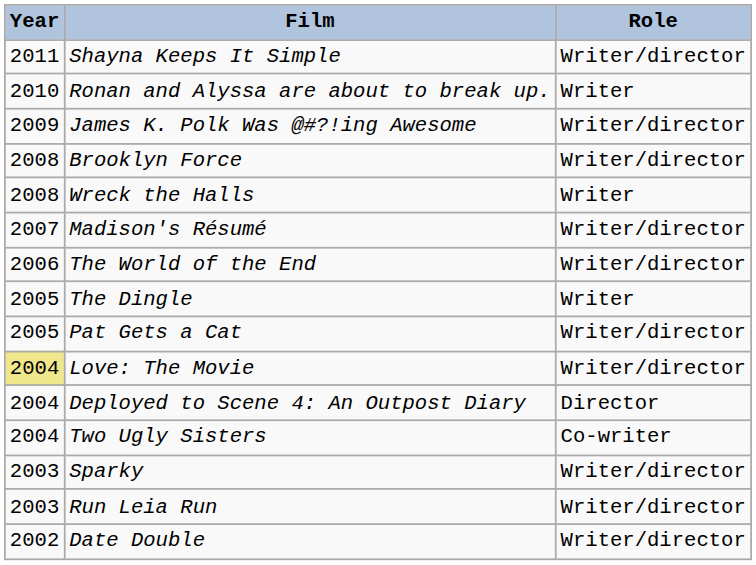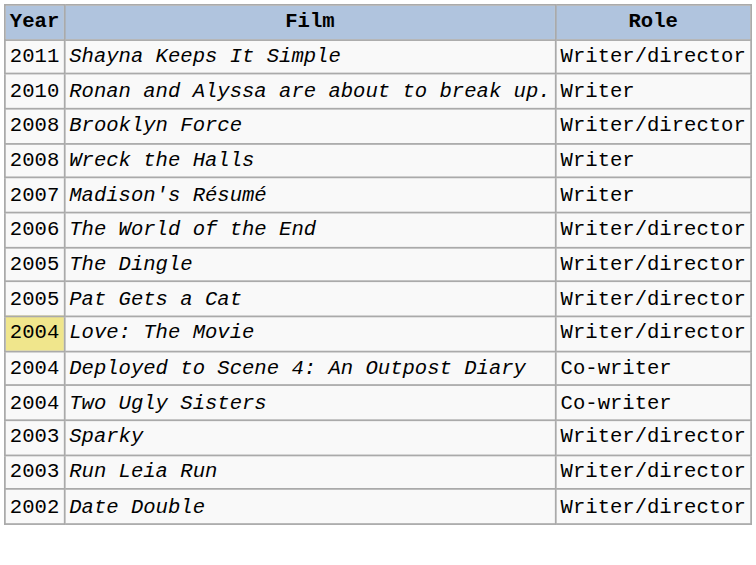 <table class="wikitable" style="font-size:90%">
 <tr style="text-align:center;">
 <th style="background:#B0C4DE;">Year</th>
 <th style="background:#B0C4DE;">Film</th>
 <th style="background:#B0C4DE;">Role</th>
 </tr>
 <tr>
 <td>2011</td>
 <td><em>Shayna Keeps It Simple</em></td>
 <td>Writer/director</td>
 </tr>
 <tr>
 <td>2010</td>
 <td><em>Ronan and Alyssa are about to break up.</em></td>
 <td>Writer</td>
 </tr>
 <tr>
-<td>2009</td>
-<td><em>James K. Polk Was @#?!ing Awesome</em></td>
-<td>Writer/director</td>
-</tr>
-<tr>
 <td>2008</td>
 <td><em>Brooklyn Force</em></td>
 <td>Writer/director</td>
 </tr>
 <tr>
 <td>2008</td>
 <td><em>Wreck the Halls</em></td>
 <td>Writer</td>
 </tr>
 <tr>
 <td>2007</td>
 <td><em>Madison's Résumé</em></td>
-<td>Writer/director</td>
+<td>Writer</td>
 </tr>
 <tr>
 <td>2006</td>
 <td><em>The World of the End</em></td>
 <td>Writer/director</td>
 </tr>
 <tr>
 <td>2005</td>
 <td><em>The Dingle</em></td>
-<td>Writer</td>
+<td>Writer/director</td>
 </tr>
 <tr>
 <td>2005</td>
 <td><em>Pat Gets a Cat</em></td>
 <td>Writer/director</td>
 </tr>
 <tr>
 <td style="background: khaki;">2004</td>
 <td><em>Love: The Movie</em></td>
 <td>Writer/director</td>
 </tr>
 <tr>
 <td>2004</td>
 <td><em>Deployed to Scene 4: An Outpost Diary</em></td>
-<td>Director</td>
+<td>Co-writer</td>
 </tr>
 <tr>
 <td>2004</td>
 <td><em>Two Ugly Sisters</em></td>
 <td>Co-writer</td>
 </tr>
 <tr>
 <td>2003</td>
 <td><em>Sparky</em></td>
 <td>Writer/director</td>
 </tr>
 <tr>
 <td>2003</td>
 <td><em>Run Leia Run</em></td>
 <td>Writer/director</td>
 </tr>
 <tr>
 <td>2002</td>
 <td><em>Date Double</em></td>
 <td>Writer/director</td>
 </tr>
 </table>
